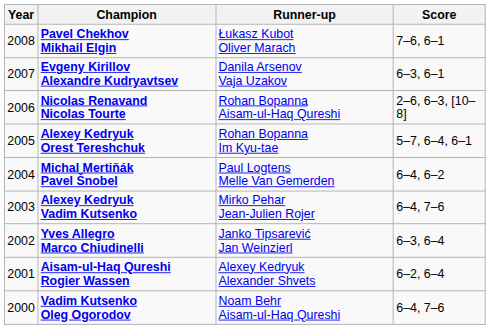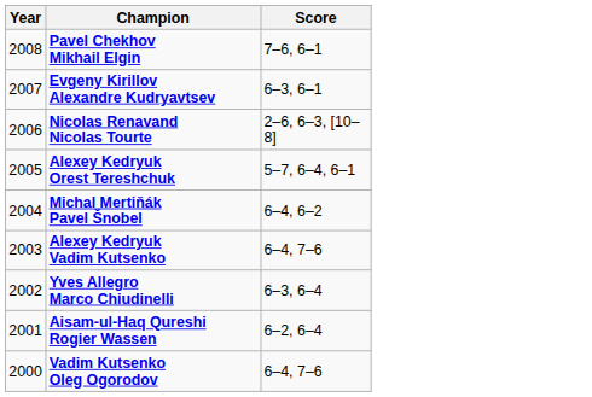 <table class="wikitable" style="font-size:90%">
 <tr>
 <th>Year</th>
 <th width="200">Champion</th>
-<th width="200">Runner-up</th>
 <th width="100">Score</th>
 </tr>
 <tr>
 <td>2008</td>
 <td> <strong><a href='#'>Pavel Chekhov</a></strong> <br>  <strong><a href='#'>Mikhail Elgin</a></strong></td>
-<td> <a href='#'>Łukasz Kubot</a> <br>  <a href='#'>Oliver Marach</a></td>
 <td>7–6, 6–1</td>
 </tr>
 <tr>
 <td>2007</td>
 <td> <strong><a href='#'>Evgeny Kirillov</a></strong> <br>  <strong><a href='#'>Alexandre Kudryavtsev</a></strong></td>
-<td> <a href='#'>Danila Arsenov</a> <br>  <a href='#'>Vaja Uzakov</a></td>
 <td>6–3, 6–1</td>
 </tr>
 <tr>
 <td>2006</td>
 <td> <strong><a href='#'>Nicolas Renavand</a></strong> <br>  <strong><a href='#'>Nicolas Tourte</a></strong></td>
-<td> <a href='#'>Rohan Bopanna</a> <br>  <a href='#'>Aisam-ul-Haq Qureshi</a></td>
 <td>2–6, 6–3, [10–8]</td>
 </tr>
 <tr>
 <td>2005</td>
 <td> <strong><a href='#'>Alexey Kedryuk</a></strong> <br>  <strong><a href='#'>Orest Tereshchuk</a></strong></td>
-<td> <a href='#'>Rohan Bopanna</a> <br>  <a href='#'>Im Kyu-tae</a></td>
 <td>5–7, 6–4, 6–1</td>
 </tr>
 <tr>
 <td>2004</td>
 <td> <strong><a href='#'>Michal Mertiňák</a></strong> <br>  <strong><a href='#'>Pavel Šnobel</a></strong></td>
-<td> <a href='#'>Paul Logtens</a> <br>  <a href='#'>Melle Van Gemerden</a></td>
 <td>6–4, 6–2</td>
 </tr>
 <tr>
 <td>2003</td>
 <td> <strong><a href='#'>Alexey Kedryuk</a></strong> <br>  <strong><a href='#'>Vadim Kutsenko</a></strong></td>
-<td> <a href='#'>Mirko Pehar</a> <br>  <a href='#'>Jean-Julien Rojer</a></td>
 <td>6–4, 7–6</td>
 </tr>
 <tr>
 <td>2002</td>
 <td> <strong><a href='#'>Yves Allegro</a></strong> <br>  <strong><a href='#'>Marco Chiudinelli</a></strong></td>
-<td> <a href='#'>Janko Tipsarević</a> <br>  <a href='#'>Jan Weinzierl</a></td>
 <td>6–3, 6–4</td>
 </tr>
 <tr>
 <td>2001</td>
 <td> <strong><a href='#'>Aisam-ul-Haq Qureshi</a></strong> <br>  <strong><a href='#'>Rogier Wassen</a></strong></td>
-<td> <a href='#'>Alexey Kedryuk</a> <br>  <a href='#'>Alexander Shvets</a></td>
 <td>6–2, 6–4</td>
 </tr>
 <tr>
 <td>2000</td>
 <td> <strong><a href='#'>Vadim Kutsenko</a></strong> <br>  <strong><a href='#'>Oleg Ogorodov</a></strong></td>
-<td> <a href='#'>Noam Behr</a> <br>  <a href='#'>Aisam-ul-Haq Qureshi</a></td>
 <td>6–4, 7–6</td>
 </tr>
 </table>
